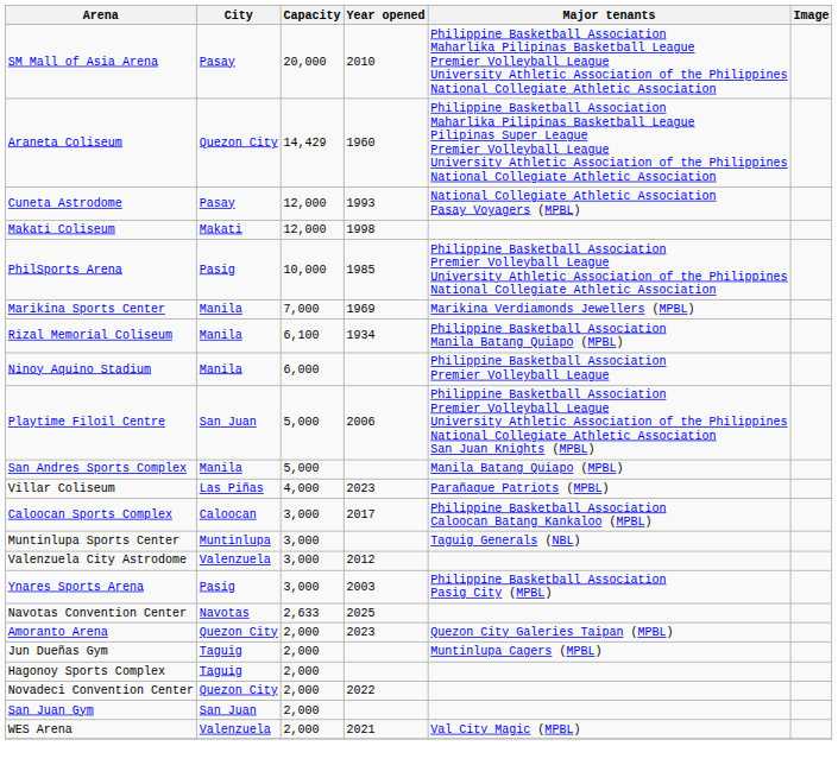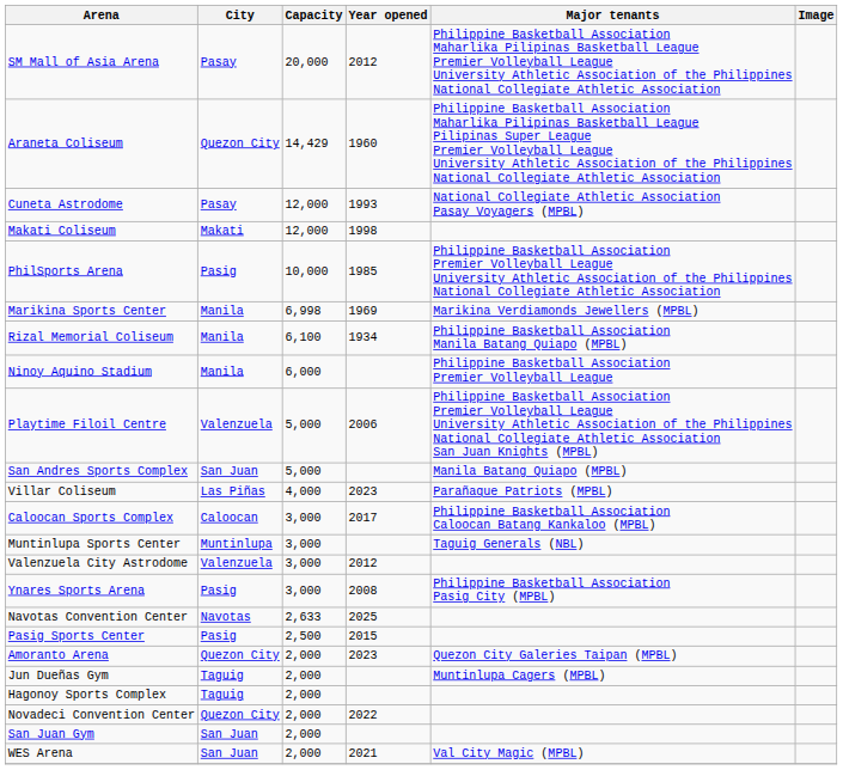 <table class="wikitable sortable">
 <tr>
 <th>Arena</th>
 <th>City</th>
 <th>Capacity</th>
 <th>Year opened</th>
 <th>Major tenants</th>
 <th>Image</th>
 </tr>
 <tr>
 <td><a href='#'>SM Mall of Asia Arena</a></td>
 <td><a href='#'>Pasay</a></td>
 <td>20,000</td>
-<td>2010</td>
+<td>2012</td>
 <td><a href='#'>Philippine Basketball Association</a> <br> <a href='#'>Maharlika Pilipinas Basketball League</a> <br> <a href='#'>Premier Volleyball League</a> <br> <a href='#'>University Athletic Association of the Philippines</a> <br> <a href='#'>National Collegiate Athletic Association</a></td>
 <td></td>
 </tr>
 <tr>
 <td><a href='#'>Araneta Coliseum</a></td>
 <td><a href='#'>Quezon City</a></td>
 <td>14,429</td>
 <td>1960</td>
 <td><a href='#'>Philippine Basketball Association</a> <br> <a href='#'>Maharlika Pilipinas Basketball League</a> <br> <a href='#'>Pilipinas Super League</a> <br> <a href='#'>Premier Volleyball League</a> <br> <a href='#'>University Athletic Association of the Philippines</a> <br> <a href='#'>National Collegiate Athletic Association</a></td>
 <td></td>
 </tr>
 <tr>
 <td><a href='#'>Cuneta Astrodome</a></td>
 <td><a href='#'>Pasay</a></td>
 <td>12,000</td>
 <td>1993</td>
 <td><a href='#'>National Collegiate Athletic Association</a> <br> <a href='#'>Pasay Voyagers</a> (<a href='#'>MPBL</a>)</td>
 <td></td>
 </tr>
 <tr>
 <td><a href='#'>Makati Coliseum</a></td>
 <td><a href='#'>Makati</a></td>
 <td>12,000</td>
 <td>1998</td>
 <td></td>
 <td></td>
 </tr>
 <tr>
 <td><a href='#'>PhilSports Arena</a></td>
 <td><a href='#'>Pasig</a></td>
 <td>10,000</td>
 <td>1985</td>
 <td><a href='#'>Philippine Basketball Association</a> <br> <a href='#'>Premier Volleyball League</a> <br> <a href='#'>University Athletic Association of the Philippines</a> <br> <a href='#'>National Collegiate Athletic Association</a></td>
 <td></td>
 </tr>
 <tr>
 <td><a href='#'>Marikina Sports Center</a></td>
 <td><a href='#'>Manila</a></td>
-<td>7,000</td>
+<td>6,998</td>
 <td>1969</td>
 <td><a href='#'>Marikina Verdiamonds Jewellers</a> (<a href='#'>MPBL</a>)</td>
 <td></td>
 </tr>
 <tr>
 <td><a href='#'>Rizal Memorial Coliseum</a></td>
 <td><a href='#'>Manila</a></td>
 <td>6,100</td>
 <td>1934</td>
 <td><a href='#'>Philippine Basketball Association</a> <br> <a href='#'>Manila Batang Quiapo</a> (<a href='#'>MPBL</a>)</td>
 <td></td>
 </tr>
 <tr>
 <td><a href='#'>Ninoy Aquino Stadium</a></td>
 <td><a href='#'>Manila</a></td>
 <td>6,000</td>
 <td></td>
 <td><a href='#'>Philippine Basketball Association</a> <br> <a href='#'>Premier Volleyball League</a></td>
 <td></td>
 </tr>
 <tr>
 <td><a href='#'>Playtime Filoil Centre</a></td>
-<td><a href='#'>San Juan</a></td>
+<td><a href='#'>Valenzuela</a></td>
 <td>5,000</td>
 <td>2006</td>
 <td><a href='#'>Philippine Basketball Association</a> <br> <a href='#'>Premier Volleyball League</a> <br> <a href='#'>University Athletic Association of the Philippines</a> <br> <a href='#'>National Collegiate Athletic Association</a> <br> <a href='#'>San Juan Knights</a> (<a href='#'>MPBL</a>)</td>
 <td></td>
 </tr>
 <tr>
 <td><a href='#'>San Andres Sports Complex</a></td>
-<td><a href='#'>Manila</a></td>
+<td><a href='#'>San Juan</a></td>
 <td>5,000</td>
 <td></td>
 <td><a href='#'>Manila Batang Quiapo</a> (<a href='#'>MPBL</a>)</td>
 <td></td>
 </tr>
 <tr>
 <td>Villar Coliseum</td>
 <td><a href='#'>Las Piñas</a></td>
 <td>4,000</td>
 <td>2023</td>
 <td><a href='#'>Parañaque Patriots</a> (<a href='#'>MPBL</a>)</td>
 <td></td>
 </tr>
 <tr>
 <td><a href='#'>Caloocan Sports Complex</a></td>
 <td><a href='#'>Caloocan</a></td>
 <td>3,000</td>
 <td>2017</td>
 <td><a href='#'>Philippine Basketball Association</a> <br> <a href='#'>Caloocan Batang Kankaloo</a> (<a href='#'>MPBL</a>)</td>
 <td></td>
 </tr>
 <tr>
 <td>Muntinlupa Sports Center</td>
 <td><a href='#'>Muntinlupa</a></td>
 <td>3,000</td>
 <td></td>
 <td><a href='#'>Taguig Generals</a> (<a href='#'>NBL</a>)</td>
 <td></td>
 </tr>
 <tr>
 <td>Valenzuela City Astrodome</td>
 <td><a href='#'>Valenzuela</a></td>
 <td>3,000</td>
 <td>2012</td>
 <td></td>
 <td></td>
 </tr>
 <tr>
 <td><a href='#'>Ynares Sports Arena</a></td>
 <td><a href='#'>Pasig</a></td>
 <td>3,000</td>
-<td>2003</td>
+<td>2008</td>
 <td><a href='#'>Philippine Basketball Association</a> <br> <a href='#'>Pasig City</a> (<a href='#'>MPBL</a>)</td>
 <td></td>
 </tr>
 <tr>
 <td>Navotas Convention Center</td>
 <td><a href='#'>Navotas</a></td>
 <td>2,633</td>
 <td>2025</td>
+<td></td>
+<td></td>
+</tr>
+<tr>
+<td><a href='#'>Pasig Sports Center</a></td>
+<td><a href='#'>Pasig</a></td>
+<td>2,500</td>
+<td>2015</td>
 <td></td>
 <td></td>
 </tr>
 <tr>
 <td><a href='#'>Amoranto Arena</a></td>
 <td><a href='#'>Quezon City</a></td>
 <td>2,000</td>
 <td>2023</td>
 <td><a href='#'>Quezon City Galeries Taipan</a> (<a href='#'>MPBL</a>)</td>
 <td></td>
 </tr>
 <tr>
 <td>Jun Dueñas Gym</td>
 <td><a href='#'>Taguig</a></td>
 <td>2,000</td>
 <td></td>
 <td><a href='#'>Muntinlupa Cagers</a> (<a href='#'>MPBL</a>)</td>
 <td></td>
 </tr>
 <tr>
 <td>Hagonoy Sports Complex</td>
 <td><a href='#'>Taguig</a></td>
 <td>2,000</td>
 <td></td>
 <td></td>
 <td></td>
 </tr>
 <tr>
 <td>Novadeci Convention Center</td>
 <td><a href='#'>Quezon City</a></td>
 <td>2,000</td>
 <td>2022</td>
 <td></td>
 <td></td>
 </tr>
 <tr>
 <td><a href='#'>San Juan Gym</a></td>
 <td><a href='#'>San Juan</a></td>
 <td>2,000</td>
 <td></td>
 <td></td>
 <td></td>
 </tr>
 <tr>
 <td>WES Arena</td>
-<td><a href='#'>Valenzuela</a></td>
+<td><a href='#'>San Juan</a></td>
 <td>2,000</td>
 <td>2021</td>
 <td><a href='#'>Val City Magic</a> (<a href='#'>MPBL</a>)</td>
 <td></td>
 </tr>
 <tr>
 </tr>
 </table>
